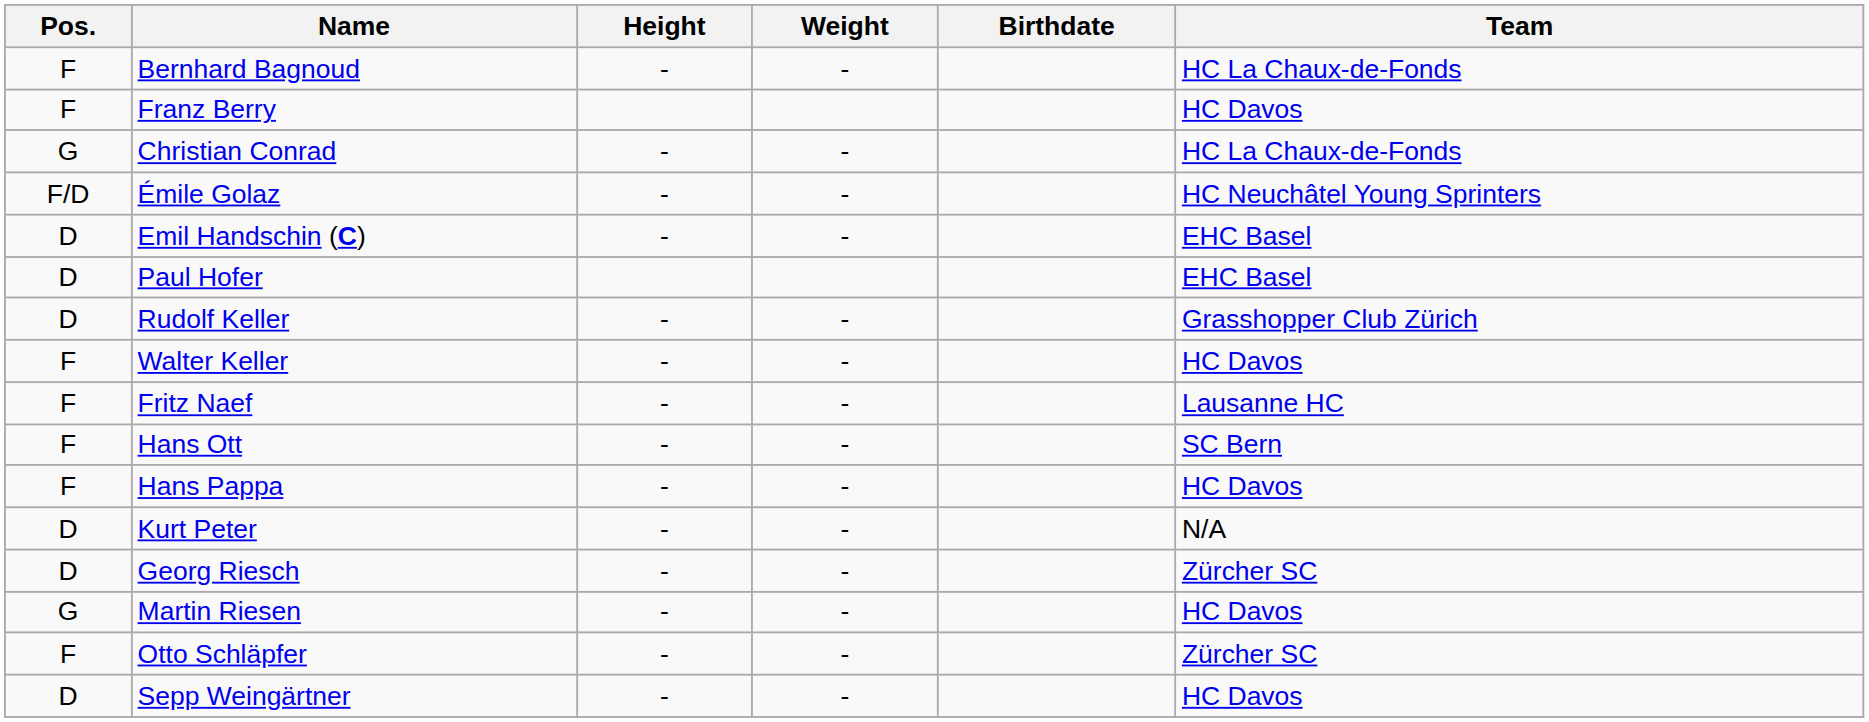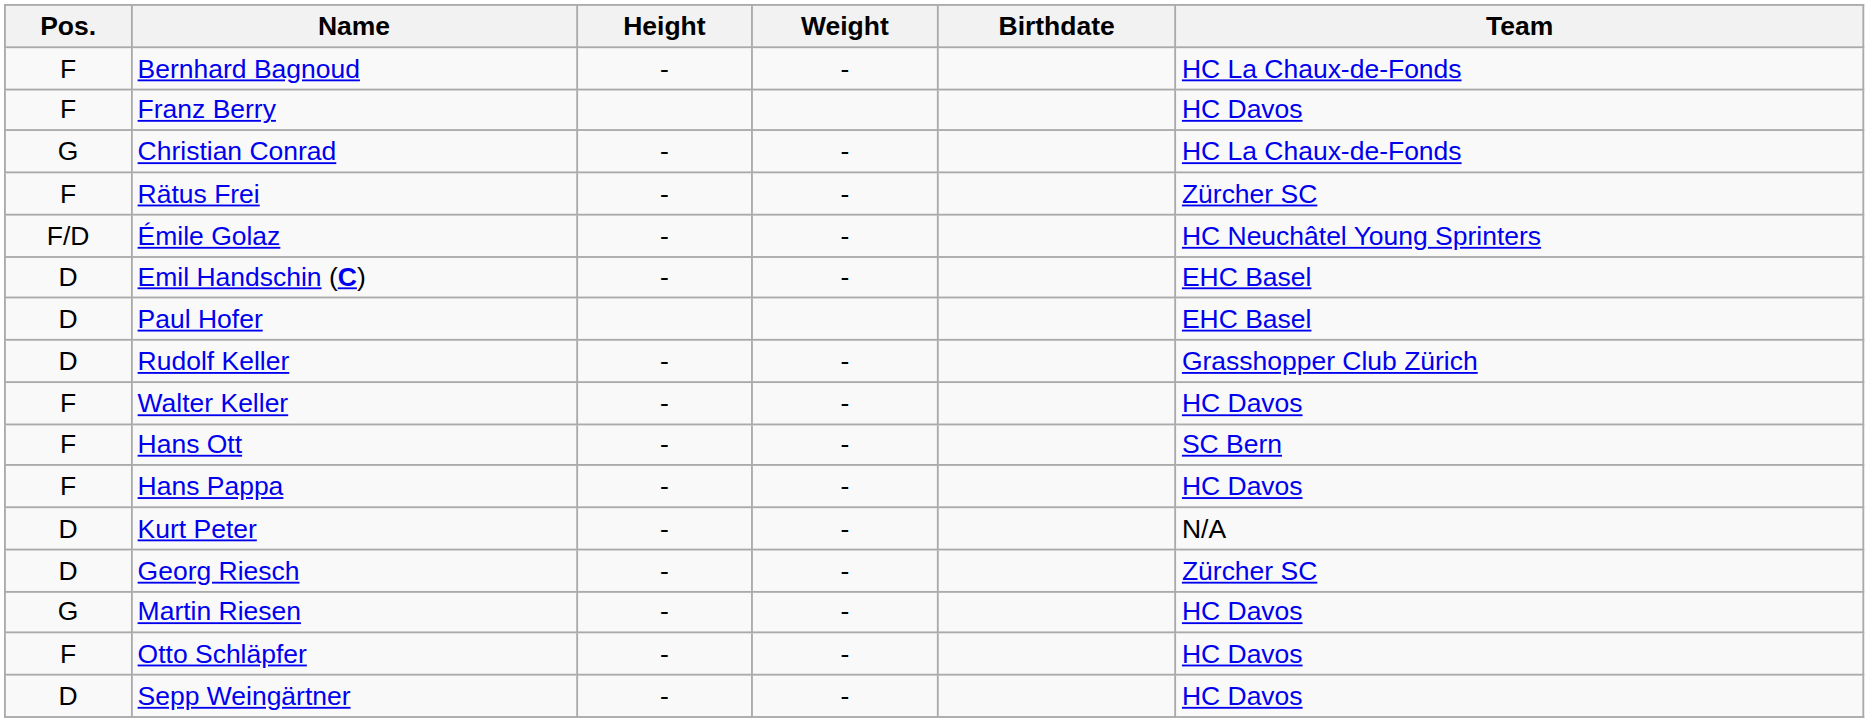 <table class="wikitable sortable" width="80%" style="font-size: 90%; text-align: center;">
 <tr>
 <th>Pos.</th>
 <th>Name</th>
 <th>Height</th>
 <th>Weight</th>
 <th>Birthdate</th>
 <th>Team</th>
 </tr>
 <tr>
 <td>F</td>
 <td style="text-align:left;"><a href='#'>Bernhard Bagnoud</a></td>
 <td>-</td>
 <td>-</td>
 <td style="text-align:right;"></td>
 <td style="text-align:left;"> <a href='#'>HC La Chaux-de-Fonds</a></td>
 </tr>
 <tr>
 <td>F</td>
 <td style="text-align:left;"><a href='#'>Franz Berry</a></td>
 <td></td>
 <td></td>
 <td style="text-align:right;"></td>
 <td style="text-align:left;"> <a href='#'>HC Davos</a></td>
 </tr>
 <tr>
 <td>G</td>
 <td style="text-align:left;"><a href='#'>Christian Conrad</a></td>
 <td>-</td>
 <td>-</td>
 <td style="text-align:right;"></td>
 <td style="text-align:left;"> <a href='#'>HC La Chaux-de-Fonds</a></td>
+</tr>
+<tr>
+<td>F</td>
+<td style="text-align:left;"><a href='#'>Rätus Frei</a></td>
+<td>-</td>
+<td>-</td>
+<td style="text-align:right;"></td>
+<td style="text-align:left;"> <a href='#'>Zürcher SC</a></td>
 </tr>
 <tr>
 <td>F/D</td>
 <td style="text-align:left;"><a href='#'>Émile Golaz</a></td>
 <td>-</td>
 <td>-</td>
 <td style="text-align:right;"></td>
 <td style="text-align:left;"> <a href='#'>HC Neuchâtel Young Sprinters</a></td>
 </tr>
 <tr>
 <td>D</td>
 <td style="text-align:left;"><a href='#'>Emil Handschin</a> (<strong><a href='#'>C</a></strong>)</td>
 <td>-</td>
 <td>-</td>
 <td style="text-align:right;"></td>
 <td style="text-align:left;"> <a href='#'>EHC Basel</a></td>
 </tr>
 <tr>
 <td>D</td>
 <td style="text-align:left;"><a href='#'>Paul Hofer</a></td>
 <td></td>
 <td></td>
 <td style="text-align:right;"></td>
 <td style="text-align:left;"> <a href='#'>EHC Basel</a></td>
 </tr>
 <tr>
 <td>D</td>
 <td style="text-align:left;"><a href='#'>Rudolf Keller</a></td>
 <td>-</td>
 <td>-</td>
 <td style="text-align:right;"></td>
 <td style="text-align:left;"> <a href='#'>Grasshopper Club Zürich</a></td>
 </tr>
 <tr>
 <td>F</td>
 <td style="text-align:left;"><a href='#'>Walter Keller</a></td>
 <td>-</td>
 <td>-</td>
 <td style="text-align:right;"></td>
 <td style="text-align:left;"> <a href='#'>HC Davos</a></td>
-</tr>
-<tr>
-<td>F</td>
-<td style="text-align:left;"><a href='#'>Fritz Naef</a></td>
-<td>-</td>
-<td>-</td>
-<td style="text-align:right;"></td>
-<td style="text-align:left;"> <a href='#'>Lausanne HC</a></td>
 </tr>
 <tr>
 <td>F</td>
 <td style="text-align:left;"><a href='#'>Hans Ott</a></td>
 <td>-</td>
 <td>-</td>
 <td style="text-align:right;"></td>
 <td style="text-align:left;"> <a href='#'>SC Bern</a></td>
 </tr>
 <tr>
 <td>F</td>
 <td style="text-align:left;"><a href='#'>Hans Pappa</a></td>
 <td>-</td>
 <td>-</td>
 <td style="text-align:right;"></td>
 <td style="text-align:left;"> <a href='#'>HC Davos</a></td>
 </tr>
 <tr>
 <td>D</td>
 <td style="text-align:left;"><a href='#'>Kurt Peter</a></td>
 <td>-</td>
 <td>-</td>
 <td style="text-align:right;"></td>
 <td style="text-align:left;">N/A</td>
 </tr>
 <tr>
 <td>D</td>
 <td style="text-align:left;"><a href='#'>Georg Riesch</a></td>
 <td>-</td>
 <td>-</td>
 <td style="text-align:right;"></td>
 <td style="text-align:left;"> <a href='#'>Zürcher SC</a></td>
 </tr>
 <tr>
 <td>G</td>
 <td style="text-align:left;"><a href='#'>Martin Riesen</a></td>
 <td>-</td>
 <td>-</td>
 <td style="text-align:right;"></td>
 <td style="text-align:left;"> <a href='#'>HC Davos</a></td>
 </tr>
 <tr>
 <td>F</td>
 <td style="text-align:left;"><a href='#'>Otto Schläpfer</a></td>
 <td>-</td>
 <td>-</td>
 <td style="text-align:right;"></td>
-<td style="text-align:left;"> <a href='#'>Zürcher SC</a></td>
+<td style="text-align:left;"> <a href='#'>HC Davos</a></td>
 </tr>
 <tr>
 <td>D</td>
 <td style="text-align:left;"><a href='#'>Sepp Weingärtner</a></td>
 <td>-</td>
 <td>-</td>
 <td style="text-align:right;"></td>
 <td style="text-align:left;"> <a href='#'>HC Davos</a></td>
 </tr>
 </table>
